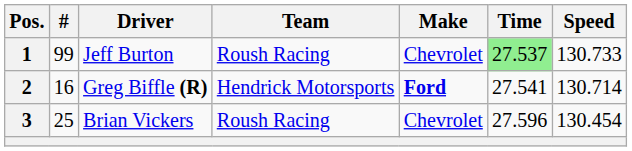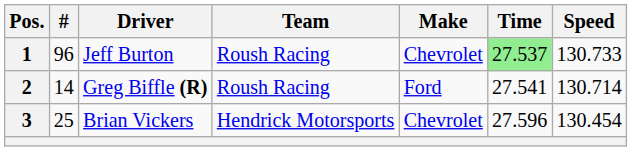 <table class="wikitable" style="font-size:95%">
 <tr>
 <th>Pos.</th>
 <th>#</th>
 <th>Driver</th>
 <th>Team</th>
 <th>Make</th>
 <th>Time</th>
 <th>Speed</th>
 </tr>
 <tr>
 <th>1</th>
-<td>99</td>
+<td>96</td>
 <td><a href='#'>Jeff Burton</a></td>
 <td><a href='#'>Roush Racing</a></td>
 <td><a href='#'>Chevrolet</a></td>
 <td style="background: lightgreen;">27.537</td>
 <td>130.733</td>
 </tr>
 <tr>
 <th>2</th>
-<td>16</td>
+<td>14</td>
 <td><a href='#'>Greg Biffle</a> <strong>(R)</strong></td>
-<td><a href='#'>Hendrick Motorsports</a></td>
-<td><strong><a href='#'>Ford</a></strong></td>
+<td><a href='#'>Roush Racing</a></td>
+<td><a href='#'>Ford</a></td>
 <td>27.541</td>
 <td>130.714</td>
 </tr>
 <tr>
 <th>3</th>
 <td>25</td>
 <td><a href='#'>Brian Vickers</a></td>
-<td><a href='#'>Roush Racing</a></td>
+<td><a href='#'>Hendrick Motorsports</a></td>
 <td><a href='#'>Chevrolet</a></td>
 <td>27.596</td>
 <td>130.454</td>
 </tr>
 <tr>
 <th colspan="7"></th>
 </tr>
 </table>
